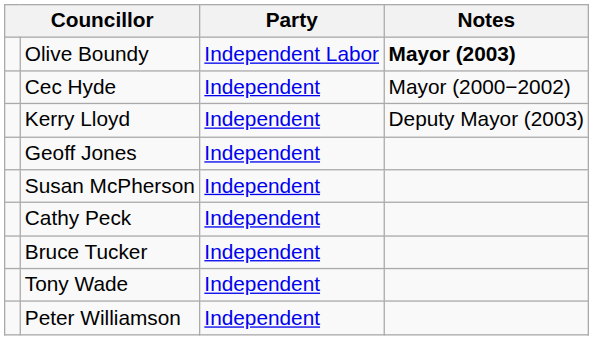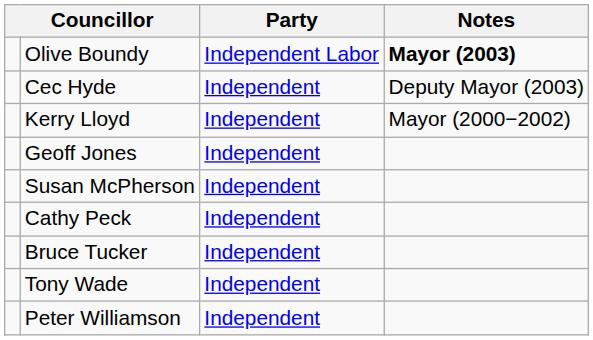 <table class="wikitable">
 <tr>
 <th colspan="2">Councillor</th>
 <th>Party</th>
 <th>Notes</th>
 </tr>
 <tr>
 <td> </td>
 <td>Olive Boundy</td>
 <td><a href='#'>Independent Labor</a></td>
 <td><strong>Mayor (2003)</strong></td>
 </tr>
 <tr>
 <td> </td>
 <td>Cec Hyde</td>
 <td><a href='#'>Independent</a></td>
-<td>Mayor (2000−2002)</td>
+<td>Deputy Mayor (2003)</td>
 </tr>
 <tr>
 <td> </td>
 <td>Kerry Lloyd</td>
 <td><a href='#'>Independent</a></td>
-<td>Deputy Mayor (2003)</td>
+<td>Mayor (2000−2002)</td>
 </tr>
 <tr>
 <td> </td>
 <td>Geoff Jones</td>
 <td><a href='#'>Independent</a></td>
 <td></td>
 </tr>
 <tr>
 <td> </td>
 <td>Susan McPherson</td>
 <td><a href='#'>Independent</a></td>
 <td></td>
 </tr>
 <tr>
 <td> </td>
 <td>Cathy Peck</td>
 <td><a href='#'>Independent</a></td>
 <td></td>
 </tr>
 <tr>
 <td> </td>
 <td>Bruce Tucker</td>
 <td><a href='#'>Independent</a></td>
 <td></td>
 </tr>
 <tr>
 <td> </td>
 <td>Tony Wade</td>
 <td><a href='#'>Independent</a></td>
 <td></td>
 </tr>
 <tr>
 <td> </td>
 <td>Peter Williamson</td>
 <td><a href='#'>Independent</a></td>
 <td></td>
 </tr>
 </table>
